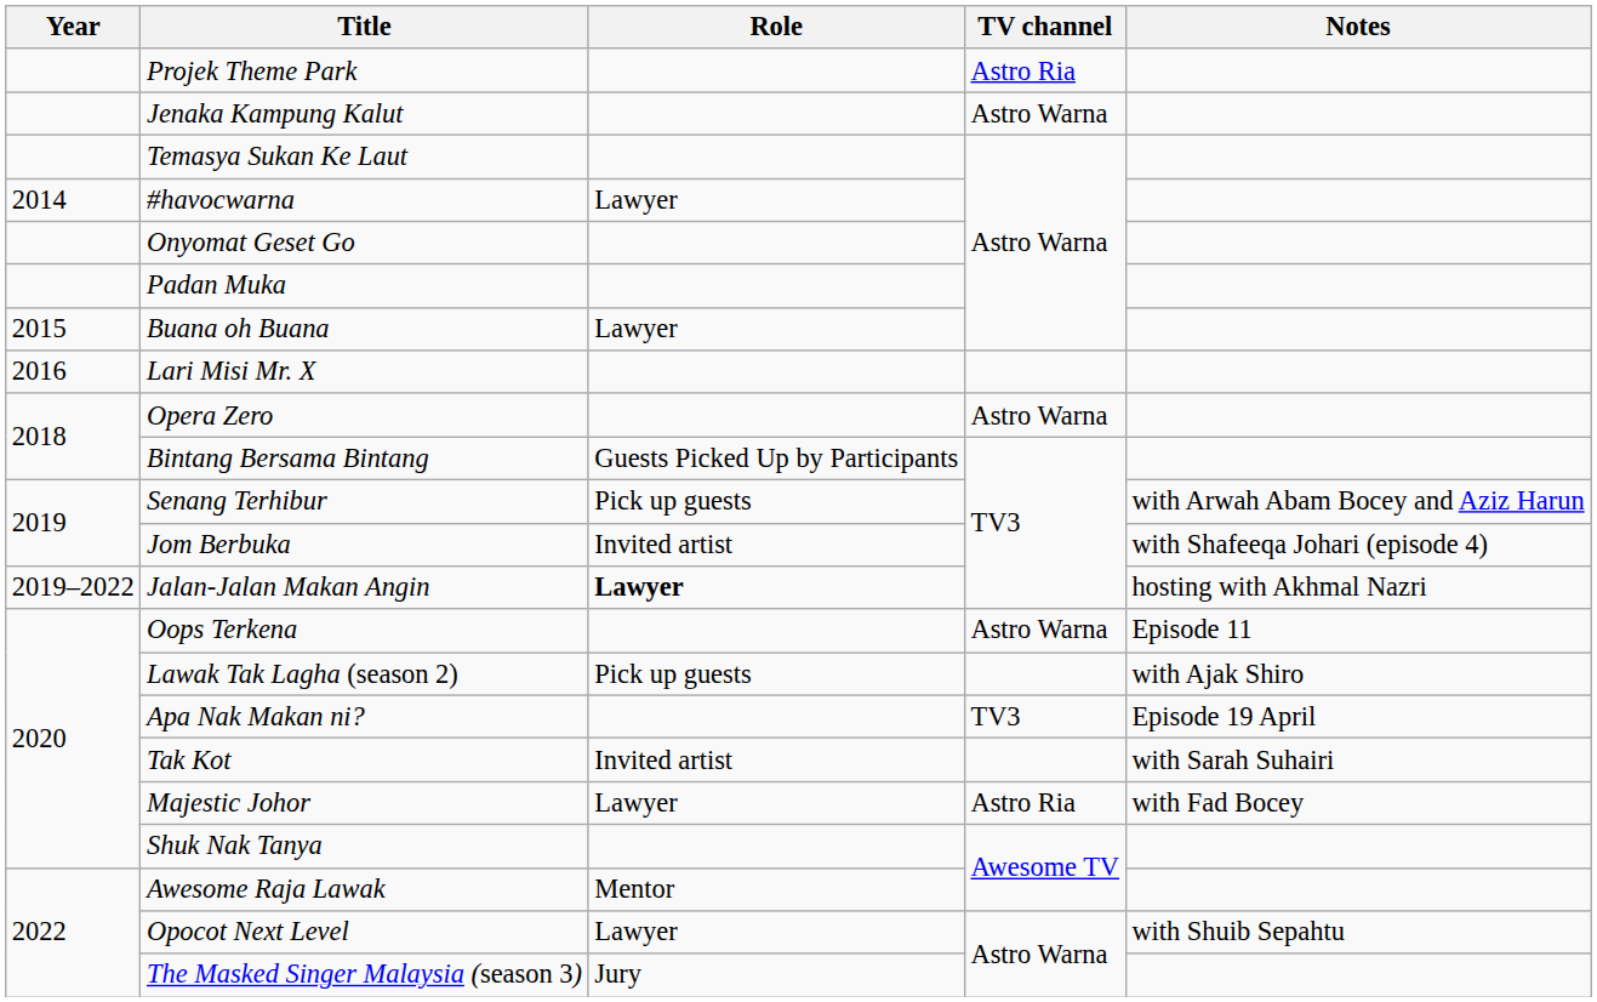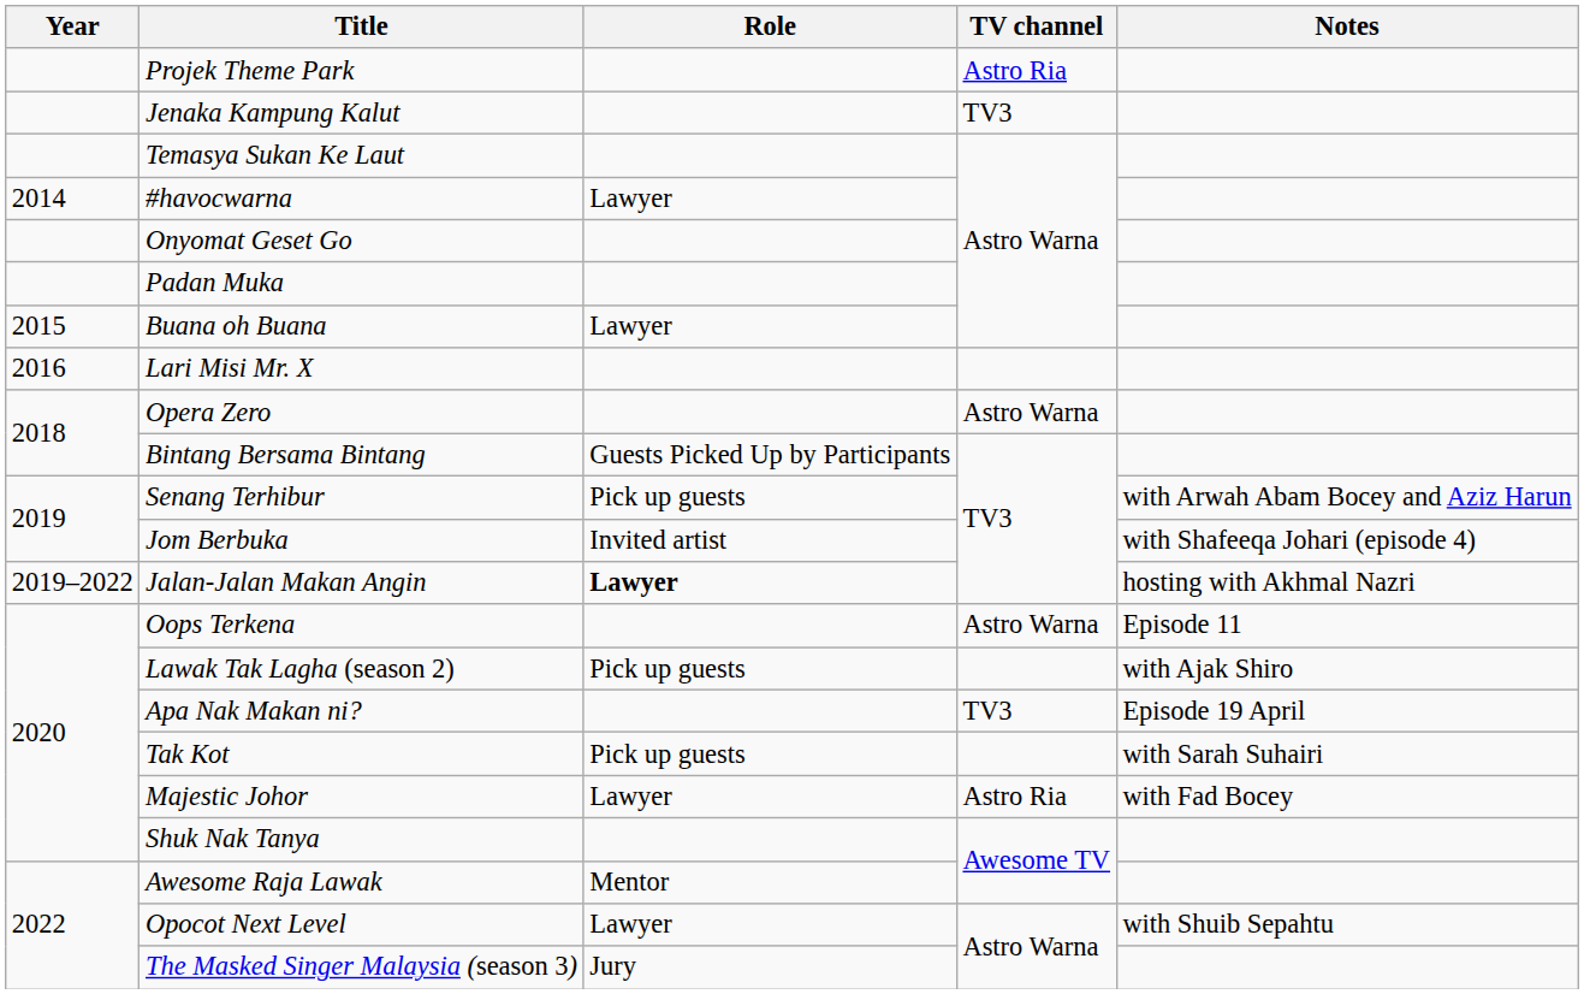 <table class="wikitable">
 <tr>
 <th>Year</th>
 <th>Title</th>
 <th>Role</th>
 <th>TV channel</th>
 <th>Notes</th>
 </tr>
 <tr>
 <td></td>
 <td><em>Projek Theme Park</em></td>
 <td></td>
 <td><a href='#'>Astro Ria</a></td>
 <td></td>
 </tr>
 <tr>
 <td></td>
 <td><em>Jenaka Kampung Kalut</em></td>
 <td></td>
-<td>Astro Warna</td>
+<td>TV3</td>
 <td></td>
 </tr>
 <tr>
 <td></td>
 <td><em>Temasya Sukan Ke Laut</em></td>
 <td></td>
 <td rowspan="5">Astro Warna</td>
 <td></td>
 </tr>
 <tr>
 <td>2014</td>
 <td><em>#havocwarna</em></td>
 <td>Lawyer</td>
 <td></td>
 </tr>
 <tr>
 <td></td>
 <td><em>Onyomat Geset Go</em></td>
 <td></td>
 <td></td>
 </tr>
 <tr>
 <td></td>
 <td><em>Padan Muka</em></td>
 <td></td>
 <td></td>
 </tr>
 <tr>
 <td>2015</td>
 <td><em>Buana oh Buana</em></td>
 <td>Lawyer</td>
 <td></td>
 </tr>
 <tr>
 <td>2016</td>
 <td><em>Lari Misi Mr. X</em></td>
 <td></td>
 <td></td>
 <td></td>
 </tr>
 <tr>
 <td rowspan="2">2018</td>
 <td><em>Opera Zero</em></td>
 <td></td>
 <td>Astro Warna</td>
 <td></td>
 </tr>
 <tr>
 <td><em>Bintang Bersama Bintang</em></td>
 <td>Guests Picked Up by Participants</td>
 <td rowspan="4">TV3</td>
 <td></td>
 </tr>
 <tr>
 <td rowspan="2">2019</td>
 <td><em>Senang Terhibur</em></td>
 <td>Pick up guests</td>
 <td>with Arwah Abam Bocey and <a href='#'>Aziz Harun</a></td>
 </tr>
 <tr>
 <td><em>Jom Berbuka</em></td>
 <td>Invited artist</td>
 <td>with Shafeeqa Johari (episode 4)</td>
 </tr>
 <tr>
 <td>2019–2022</td>
 <td><em>Jalan-Jalan Makan Angin</em></td>
 <td><strong>Lawyer</strong></td>
 <td>hosting with Akhmal Nazri</td>
 </tr>
 <tr>
 <td rowspan="6">2020</td>
 <td><em>Oops Terkena</em></td>
 <td></td>
 <td>Astro Warna</td>
 <td>Episode 11</td>
 </tr>
 <tr>
 <td><em>Lawak Tak Lagha</em> (season 2)</td>
 <td>Pick up guests</td>
 <td></td>
 <td>with Ajak Shiro</td>
 </tr>
 <tr>
 <td><em>Apa Nak Makan ni?</em></td>
 <td></td>
 <td>TV3</td>
 <td>Episode 19 April</td>
 </tr>
 <tr>
 <td><em>Tak Kot</em></td>
-<td>Invited artist</td>
+<td>Pick up guests</td>
 <td></td>
 <td>with Sarah Suhairi</td>
 </tr>
 <tr>
 <td><em>Majestic Johor</em></td>
 <td>Lawyer</td>
 <td>Astro Ria</td>
 <td>with Fad Bocey</td>
 </tr>
 <tr>
 <td><em>Shuk Nak Tanya</em></td>
 <td></td>
 <td rowspan="2"><a href='#'>Awesome TV</a></td>
 <td></td>
 </tr>
 <tr>
 <td rowspan="3">2022</td>
 <td><em>Awesome Raja Lawak</em></td>
 <td>Mentor</td>
 <td></td>
 </tr>
 <tr>
 <td><em>Opocot Next Level</em></td>
 <td>Lawyer</td>
 <td rowspan="2">Astro Warna</td>
 <td>with Shuib Sepahtu</td>
 </tr>
 <tr>
 <td><em><a href='#'>The Masked Singer Malaysia</a> (</em>season 3<em>)</em></td>
 <td>Jury</td>
 <td></td>
 </tr>
 </table>
